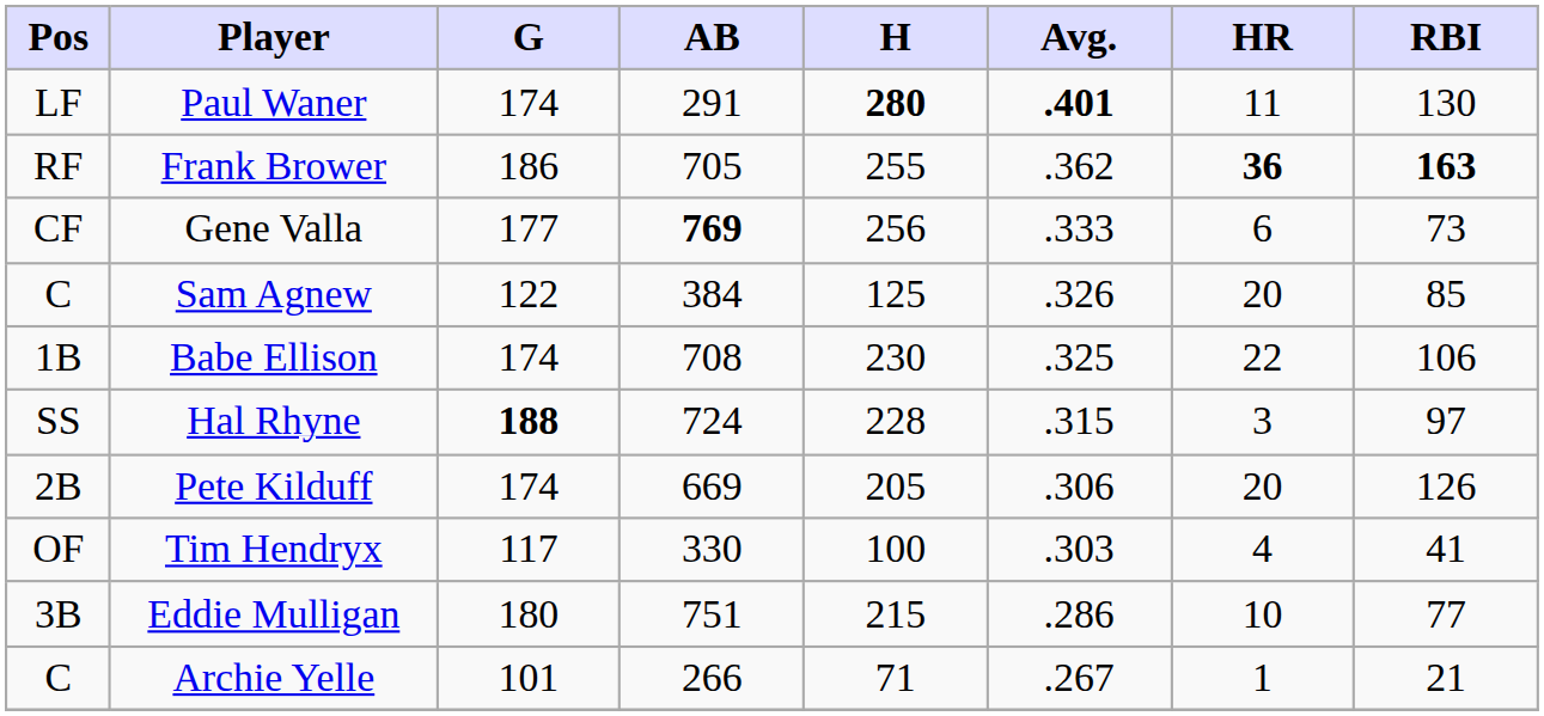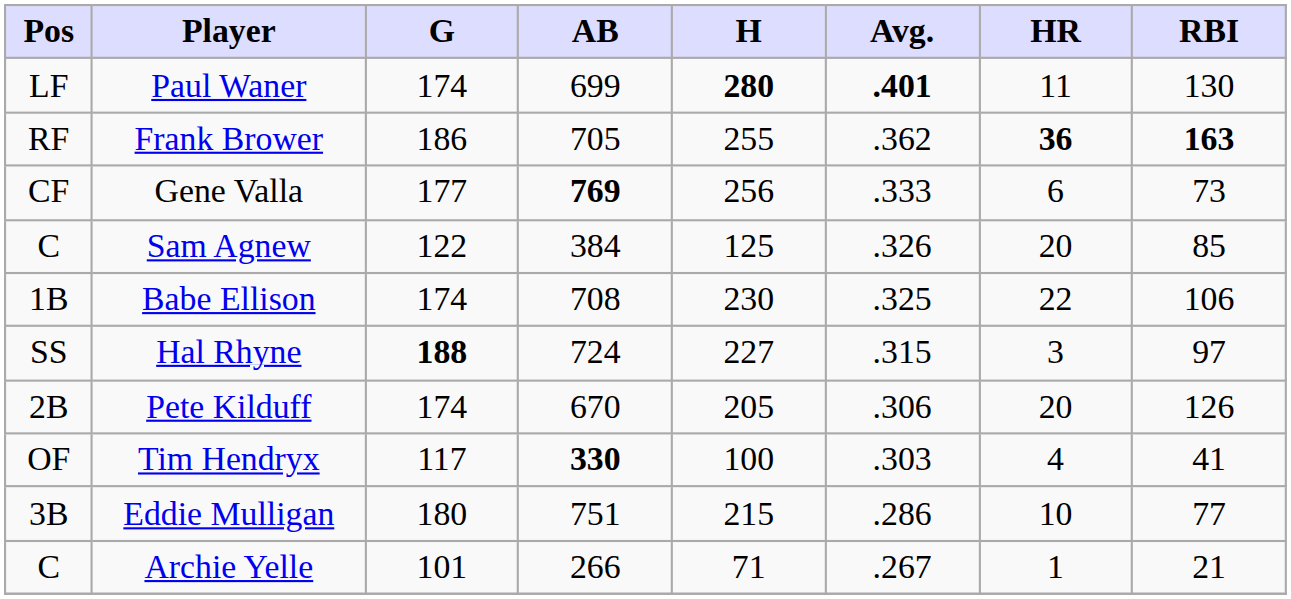 <table class="wikitable sortable">
 <tr>
 <th style="background:#ddf; width:5%;">Pos</th>
 <th style="background:#ddf; width:16%;">Player</th>
 <th style="background:#ddf; width:9%;">G</th>
 <th style="background:#ddf; width:9%;">AB</th>
 <th style="background:#ddf; width:9%;">H</th>
 <th style="background:#ddf; width:9%;">Avg.</th>
 <th style="background:#ddf; width:9%;">HR</th>
 <th style="background:#ddf; width:9%;">RBI</th>
 </tr>
 <tr style="text-align:center;">
 <td>LF</td>
 <td><a href='#'>Paul Waner</a></td>
 <td>174</td>
-<td>291</td>
+<td>699</td>
 <td><strong>280</strong></td>
 <td><strong>.401</strong></td>
 <td>11</td>
 <td>130</td>
 </tr>
 <tr style="text-align:center;">
 <td>RF</td>
 <td><a href='#'>Frank Brower</a></td>
 <td>186</td>
 <td>705</td>
 <td>255</td>
 <td>.362</td>
 <td><strong>36</strong></td>
 <td><strong>163</strong></td>
 </tr>
 <tr style="text-align:center;">
 <td>CF</td>
 <td>Gene Valla</td>
 <td>177</td>
 <td><strong>769</strong></td>
 <td>256</td>
 <td>.333</td>
 <td>6</td>
 <td>73</td>
 </tr>
 <tr style="text-align:center;">
 <td>C</td>
 <td><a href='#'>Sam Agnew</a></td>
 <td>122</td>
 <td>384</td>
 <td>125</td>
 <td>.326</td>
 <td>20</td>
 <td>85</td>
 </tr>
 <tr style="text-align:center;">
 <td>1B</td>
 <td><a href='#'>Babe Ellison</a></td>
 <td>174</td>
 <td>708</td>
 <td>230</td>
 <td>.325</td>
 <td>22</td>
 <td>106</td>
 </tr>
 <tr style="text-align:center;">
 <td>SS</td>
 <td><a href='#'>Hal Rhyne</a></td>
 <td><strong>188</strong></td>
 <td>724</td>
-<td>228</td>
+<td>227</td>
 <td>.315</td>
 <td>3</td>
 <td>97</td>
 </tr>
 <tr style="text-align:center;">
 <td>2B</td>
 <td><a href='#'>Pete Kilduff</a></td>
 <td>174</td>
-<td>669</td>
+<td>670</td>
 <td>205</td>
 <td>.306</td>
 <td>20</td>
 <td>126</td>
 </tr>
 <tr style="text-align:center;">
 <td>OF</td>
 <td><a href='#'>Tim Hendryx</a></td>
 <td>117</td>
-<td>330</td>
+<td><strong>330</strong></td>
 <td>100</td>
 <td>.303</td>
 <td>4</td>
 <td>41</td>
 </tr>
 <tr style="text-align:center;">
 <td>3B</td>
 <td><a href='#'>Eddie Mulligan</a></td>
 <td>180</td>
 <td>751</td>
 <td>215</td>
 <td>.286</td>
 <td>10</td>
 <td>77</td>
 </tr>
 <tr style="text-align:center;">
 <td>C</td>
 <td><a href='#'>Archie Yelle</a></td>
 <td>101</td>
 <td>266</td>
 <td>71</td>
 <td>.267</td>
 <td>1</td>
 <td>21</td>
 </tr>
 <tr style="text-align:center;">
 </tr>
 </table>
